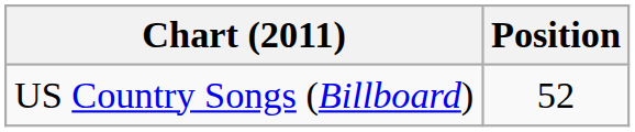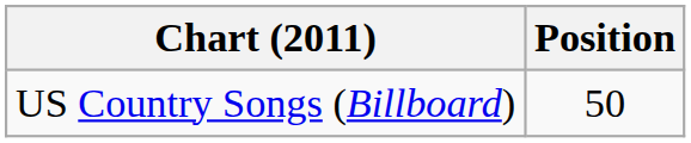 <table class="wikitable sortable">
 <tr>
 <th scope="col">Chart (2011)</th>
 <th scope="col">Position</th>
 </tr>
 <tr>
 <td>US <a href='#'>Country Songs</a> (<em><a href='#'>Billboard</a></em>)</td>
-<td align="center">52</td>
+<td align="center">50</td>
 </tr>
 </table>
